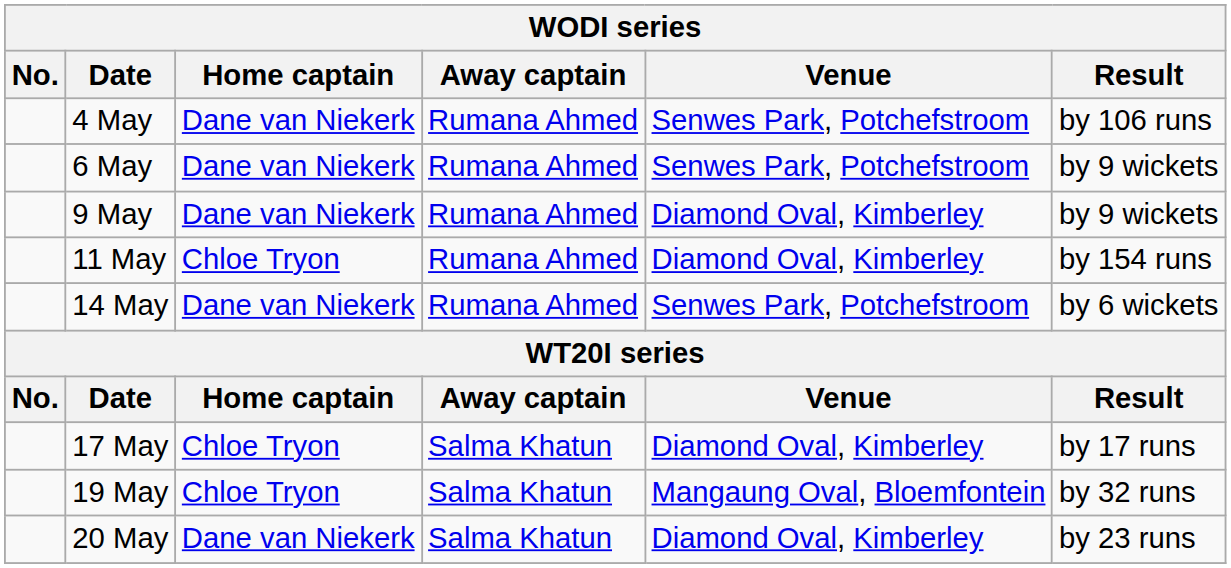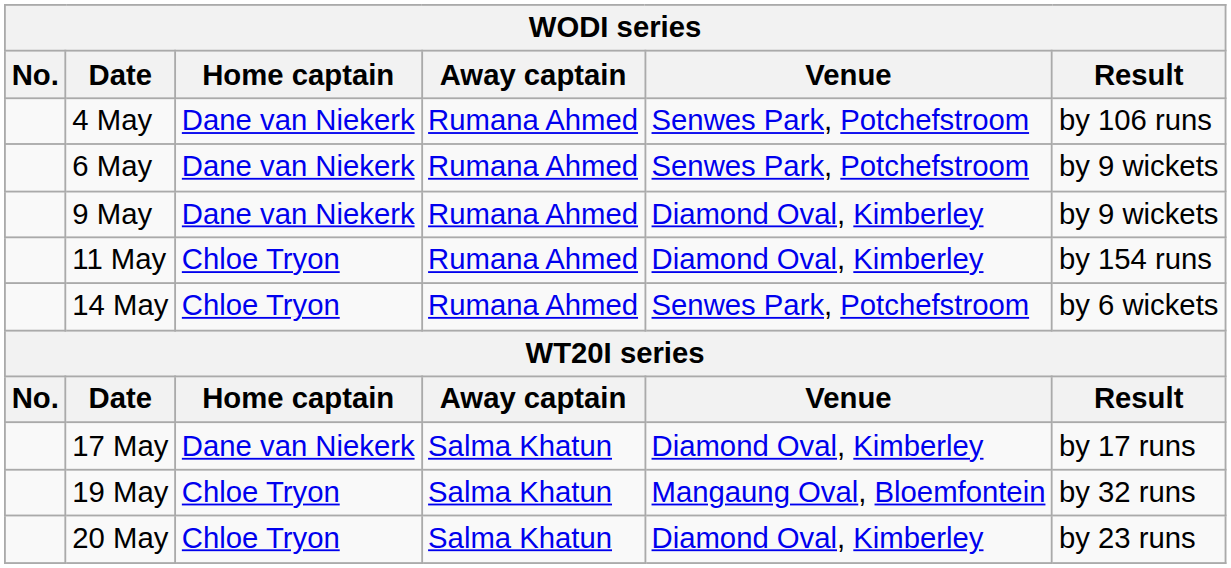 <table class="wikitable">
 <tr>
 <th colspan="9">WODI series</th>
 </tr>
 <tr>
 <th>No.</th>
 <th>Date</th>
 <th>Home captain</th>
 <th>Away captain</th>
 <th>Venue</th>
 <th>Result</th>
 </tr>
 <tr>
 <td></td>
 <td>4 May</td>
 <td><a href='#'>Dane van Niekerk</a></td>
 <td><a href='#'>Rumana Ahmed</a></td>
 <td><a href='#'>Senwes Park</a>, <a href='#'>Potchefstroom</a></td>
 <td> by 106 runs</td>
 </tr>
 <tr>
 <td></td>
 <td>6 May</td>
 <td><a href='#'>Dane van Niekerk</a></td>
 <td><a href='#'>Rumana Ahmed</a></td>
 <td><a href='#'>Senwes Park</a>, <a href='#'>Potchefstroom</a></td>
 <td> by 9 wickets</td>
 </tr>
 <tr>
 <td></td>
 <td>9 May</td>
 <td><a href='#'>Dane van Niekerk</a></td>
 <td><a href='#'>Rumana Ahmed</a></td>
 <td><a href='#'>Diamond Oval</a>, <a href='#'>Kimberley</a></td>
 <td> by 9 wickets</td>
 </tr>
 <tr>
 <td></td>
 <td>11 May</td>
 <td><a href='#'>Chloe Tryon</a></td>
 <td><a href='#'>Rumana Ahmed</a></td>
 <td><a href='#'>Diamond Oval</a>, <a href='#'>Kimberley</a></td>
 <td> by 154 runs</td>
 </tr>
 <tr>
 <td></td>
 <td>14 May</td>
-<td><a href='#'>Dane van Niekerk</a></td>
+<td><a href='#'>Chloe Tryon</a></td>
 <td><a href='#'>Rumana Ahmed</a></td>
 <td><a href='#'>Senwes Park</a>, <a href='#'>Potchefstroom</a></td>
 <td> by 6 wickets</td>
 </tr>
 <tr>
 <th colspan="9">WT20I series</th>
 </tr>
 <tr>
 <th>No.</th>
 <th>Date</th>
 <th>Home captain</th>
 <th>Away captain</th>
 <th>Venue</th>
 <th>Result</th>
 </tr>
 <tr>
 <td></td>
 <td>17 May</td>
-<td><a href='#'>Chloe Tryon</a></td>
+<td><a href='#'>Dane van Niekerk</a></td>
 <td><a href='#'>Salma Khatun</a></td>
 <td><a href='#'>Diamond Oval</a>, <a href='#'>Kimberley</a></td>
 <td> by 17 runs</td>
 </tr>
 <tr>
 <td></td>
 <td>19 May</td>
 <td><a href='#'>Chloe Tryon</a></td>
 <td><a href='#'>Salma Khatun</a></td>
 <td><a href='#'>Mangaung Oval</a>, <a href='#'>Bloemfontein</a></td>
 <td> by 32 runs</td>
 </tr>
 <tr>
 <td></td>
 <td>20 May</td>
-<td><a href='#'>Dane van Niekerk</a></td>
+<td><a href='#'>Chloe Tryon</a></td>
 <td><a href='#'>Salma Khatun</a></td>
 <td><a href='#'>Diamond Oval</a>, <a href='#'>Kimberley</a></td>
 <td> by 23 runs</td>
 </tr>
 </table>
